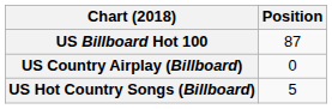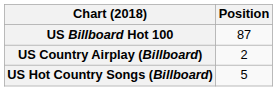 <table class="wikitable sortable plainrowheaders" style="text-align:center">
 <tr>
 <th scope="col">Chart (2018)</th>
 <th scope="col">Position</th>
 </tr>
 <tr>
 <th scope="row">US <em>Billboard</em> Hot 100</th>
 <td>87</td>
 </tr>
 <tr>
 <th scope="row">US Country Airplay (<em>Billboard</em>)</th>
-<td>0</td>
+<td>2</td>
 </tr>
 <tr>
 <th scope="row">US Hot Country Songs (<em>Billboard</em>)</th>
 <td>5</td>
 </tr>
 </table>
